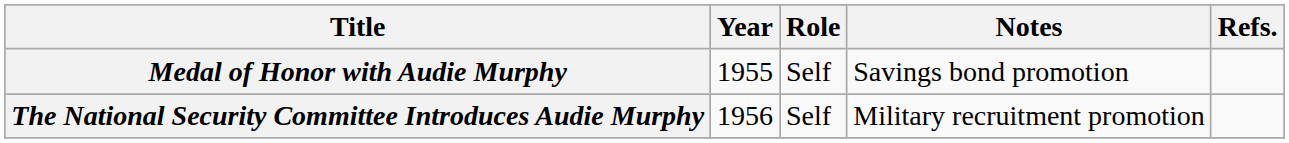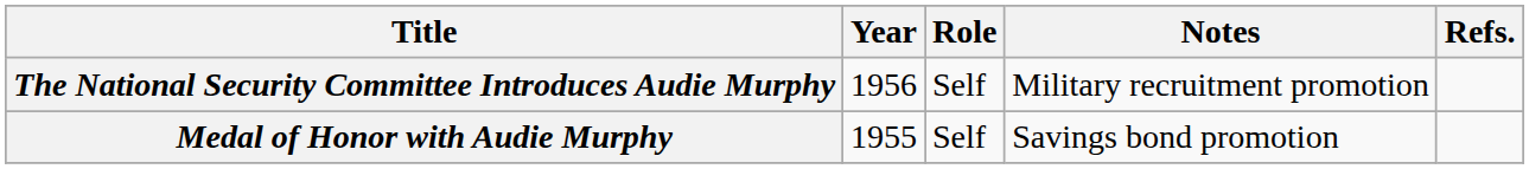 <table class="wikitable sortable plainrowheaders">
 <tr>
 <th>Title</th>
 <th>Year</th>
 <th>Role</th>
 <th>Notes</th>
 <th class="unsortable">Refs.</th>
 </tr>
 <tr>
+<th scope="row"><em>The National Security Committee Introduces Audie Murphy</em></th>
+<td>1956</td>
+<td>Self</td>
+<td>Military recruitment promotion</td>
+<td></td>
+</tr>
+<tr>
 <th scope="row"><em>Medal of Honor with Audie Murphy</em></th>
 <td>1955</td>
 <td>Self</td>
 <td>Savings bond promotion</td>
 <td></td>
 </tr>
-<tr>
-<th scope="row"><em>The National Security Committee Introduces Audie Murphy</em></th>
-<td>1956</td>
-<td>Self</td>
-<td>Military recruitment promotion</td>
-<td></td>
-</tr>
 </table>
